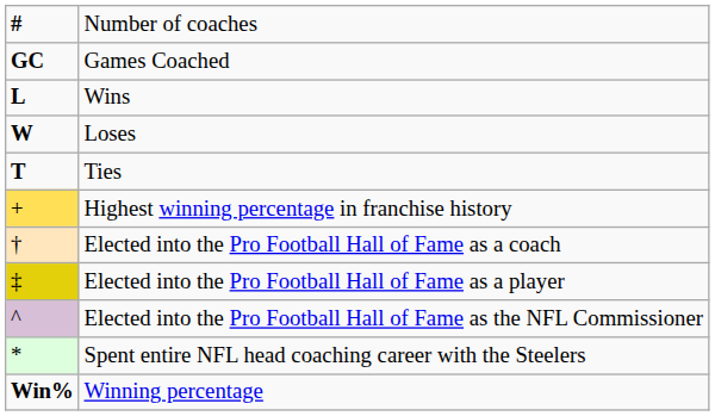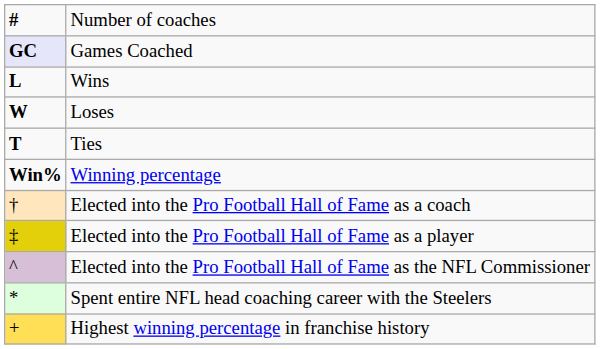 <table class="wikitable" style="font-size:90%;">
 <tr>
 <td><strong>#</strong></td>
 <td>Number of coaches</td>
 </tr>
 <tr>
-<td><strong>GC</strong></td>
+<td style="background: lavender;"><strong>GC</strong></td>
 <td>Games Coached</td>
 </tr>
 <tr>
 <td><strong>L</strong></td>
 <td>Wins</td>
 </tr>
 <tr>
 <td><strong>W</strong></td>
 <td>Loses</td>
 </tr>
 <tr>
 <td><strong>T</strong></td>
 <td>Ties</td>
 </tr>
 <tr>
-<td style= "background-color:#ffdf55">+</td>
-<td>Highest <a href='#'>winning percentage</a> in franchise history</td>
+<td><strong>Win%</strong></td>
+<td><a href='#'>Winning percentage</a></td>
 </tr>
 <tr>
 <td style="background-color:#FFE6BD">†</td>
 <td>Elected into the <a href='#'>Pro Football Hall of Fame</a> as a coach</td>
 </tr>
 <tr>
 <td style="background-color:#E4D00A">‡</td>
 <td>Elected into the <a href='#'>Pro Football Hall of Fame</a> as a player</td>
 </tr>
 <tr>
 <td style="background-color:#D8BFD8">^</td>
 <td>Elected into the <a href='#'>Pro Football Hall of Fame</a> as the NFL Commissioner</td>
 </tr>
 <tr>
 <td style="background-color:#ddffdd">*</td>
 <td>Spent entire NFL head coaching career with the Steelers</td>
 </tr>
 <tr>
-<td><strong>Win%</strong></td>
-<td><a href='#'>Winning percentage</a></td>
+<td style= "background-color:#ffdf55">+</td>
+<td>Highest <a href='#'>winning percentage</a> in franchise history</td>
 </tr>
 </table>
